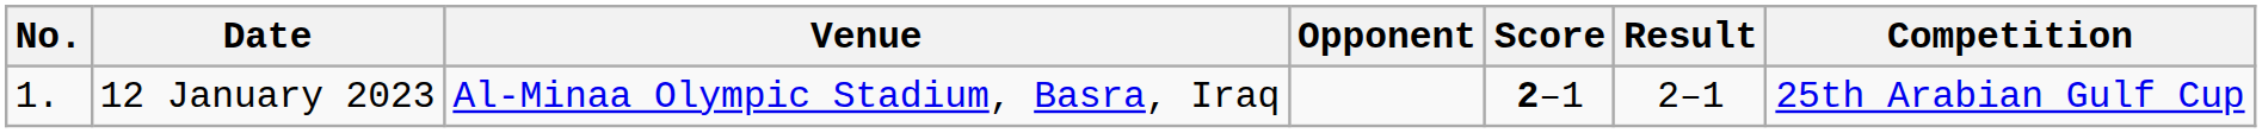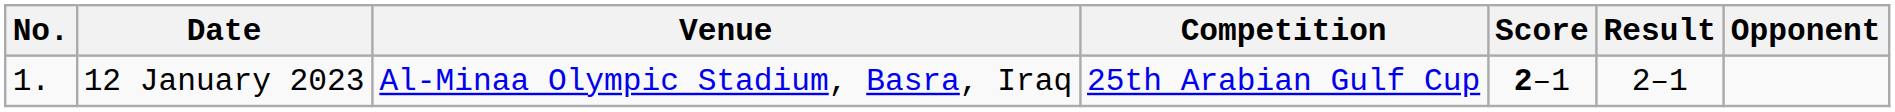 <table class="wikitable plainrowheaders sortable">
 <tr>
 <th>No.</th>
 <th>Date</th>
 <th>Venue</th>
-<th>Opponent</th>
+<th>Competition</th>
 <th>Score</th>
 <th>Result</th>
-<th>Competition</th>
+<th>Opponent</th>
 </tr>
 <tr>
 <td>1.</td>
 <td>12 January 2023</td>
 <td><a href='#'>Al-Minaa Olympic Stadium</a>, <a href='#'>Basra</a>, Iraq</td>
-<td></td>
+<td><a href='#'>25th Arabian Gulf Cup</a></td>
 <td align=center><strong>2</strong>–1</td>
 <td align=center>2–1</td>
-<td><a href='#'>25th Arabian Gulf Cup</a></td>
+<td></td>
 </tr>
 </table>
